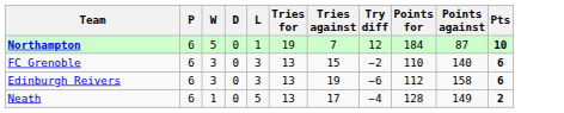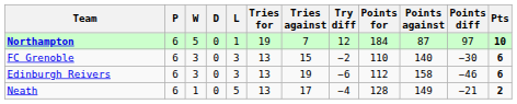 <table class="wikitable" style="text-align: center;">
 <tr>
 <th width="200">Team</th>
 <th width="20">P</th>
 <th width="20">W</th>
 <th width="20">D</th>
 <th width="20">L</th>
 <th width="20">Tries for</th>
 <th width="20">Tries against</th>
 <th width="30">Try diff</th>
 <th width="20">Points for</th>
 <th width="20">Points against</th>
+<th width="25">Points diff</th>
 <th width="20">Pts</th>
 </tr>
 <tr bgcolor="#ccffcc">
 <td align="left"> <strong><a href='#'>Northampton</a></strong></td>
 <td>6</td>
 <td>5</td>
 <td>0</td>
 <td>1</td>
 <td>19</td>
 <td>7</td>
 <td>12</td>
 <td>184</td>
 <td>87</td>
+<td>97</td>
 <td><strong>10</strong></td>
 </tr>
 <tr>
 <td align="left"> <a href='#'>FC Grenoble</a></td>
 <td>6</td>
 <td>3</td>
 <td>0</td>
 <td>3</td>
 <td>13</td>
 <td>15</td>
 <td>−2</td>
 <td>110</td>
 <td>140</td>
+<td>−30</td>
 <td><strong>6</strong></td>
 </tr>
 <tr>
 <td align="left"> <a href='#'>Edinburgh Reivers</a></td>
 <td>6</td>
 <td>3</td>
 <td>0</td>
 <td>3</td>
 <td>13</td>
 <td>19</td>
 <td>−6</td>
 <td>112</td>
 <td>158</td>
+<td>−46</td>
 <td><strong>6</strong></td>
 </tr>
 <tr>
 <td align="left"> <a href='#'>Neath</a></td>
 <td>6</td>
 <td>1</td>
 <td>0</td>
 <td>5</td>
 <td>13</td>
 <td>17</td>
 <td>−4</td>
 <td>128</td>
 <td>149</td>
+<td>−21</td>
 <td><strong>2</strong></td>
 </tr>
 </table>
